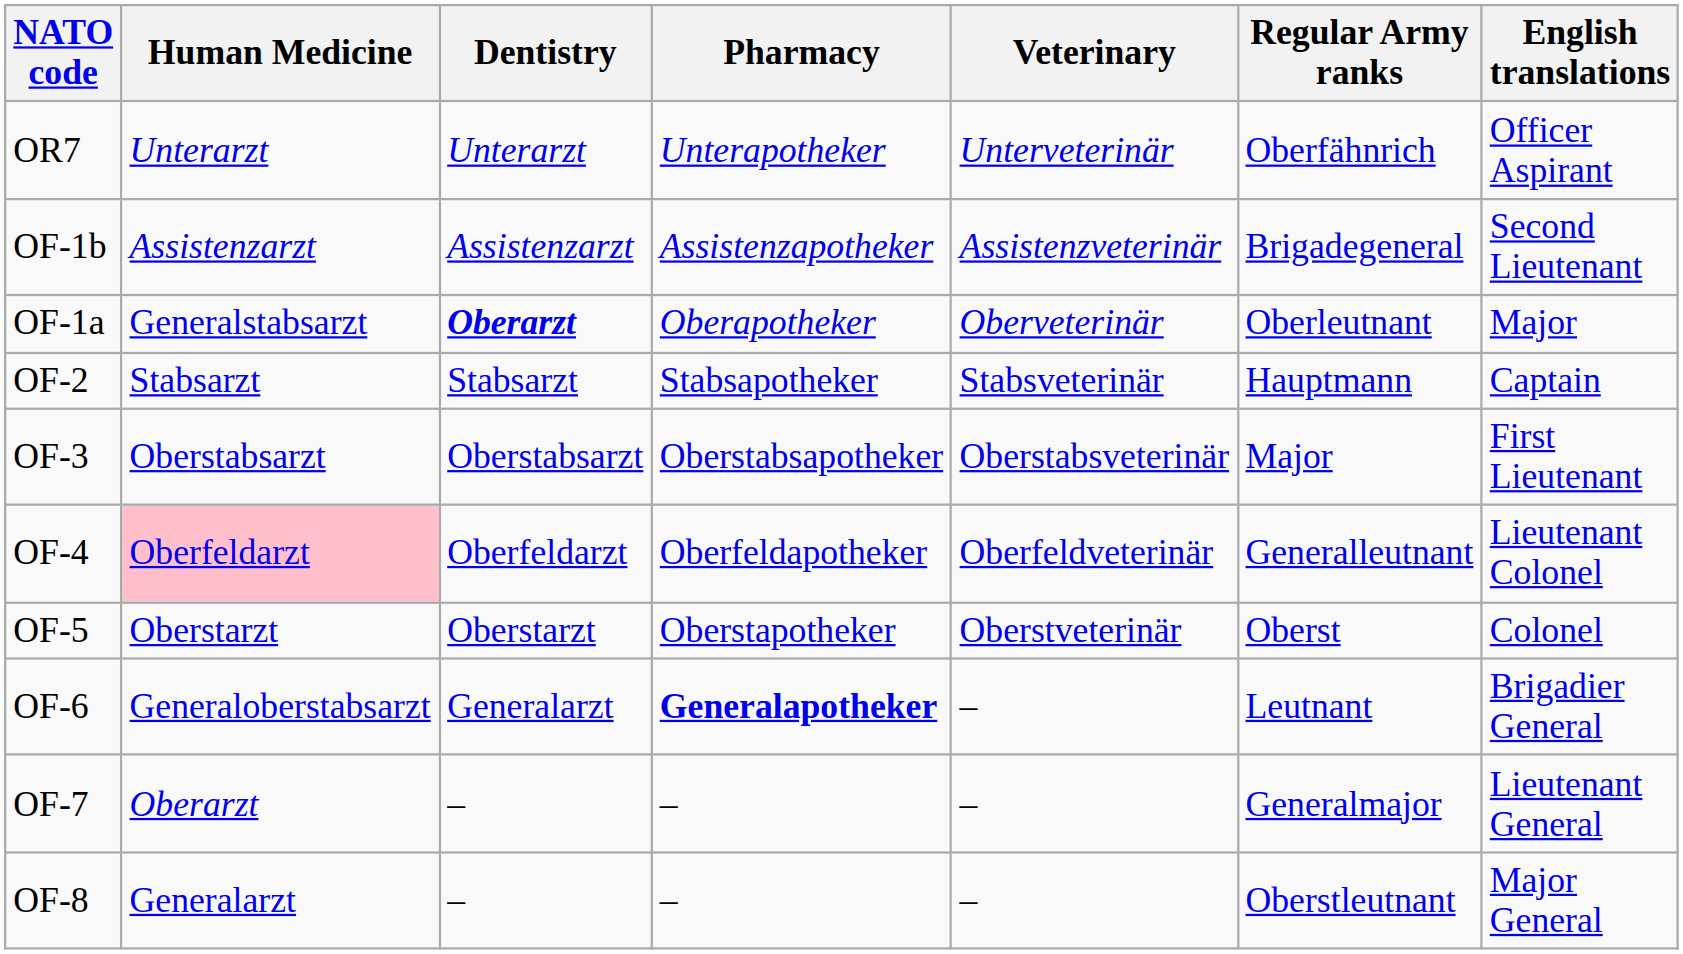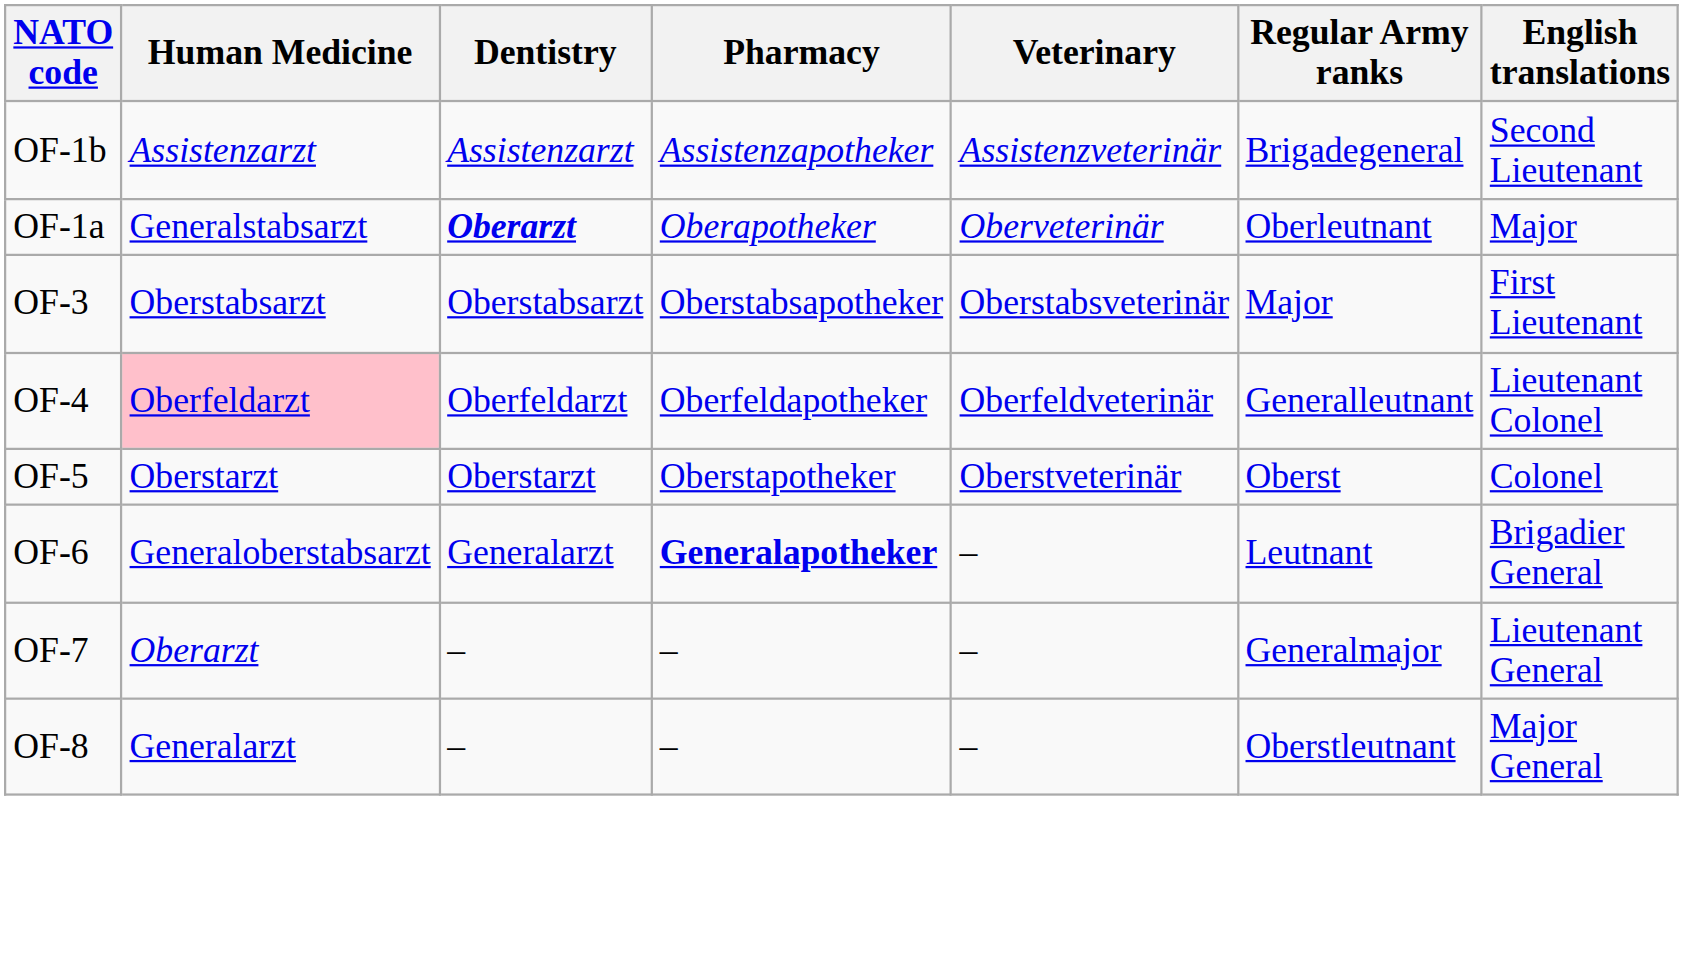 <table class="wikitable">
 <tr>
 <th><a href='#'>NATO code</a></th>
 <th>Human Medicine</th>
 <th>Dentistry</th>
 <th>Pharmacy</th>
 <th>Veterinary</th>
 <th>Regular Army ranks</th>
 <th>English translations</th>
-</tr>
-<tr>
-<td>OR7</td>
-<td><em><a href='#'>Unterarzt</a></em></td>
-<td><em><a href='#'>Unterarzt</a></em></td>
-<td><em><a href='#'>Unterapotheker</a></em></td>
-<td><em><a href='#'>Unterveterinär</a></em></td>
-<td><a href='#'>Oberfähnrich</a></td>
-<td><a href='#'>Officer Aspirant</a></td>
 </tr>
 <tr>
 <td>OF-1b</td>
 <td><em><a href='#'>Assistenzarzt</a></em></td>
 <td><em><a href='#'>Assistenzarzt</a></em></td>
 <td><em><a href='#'>Assistenzapotheker</a></em></td>
 <td><em><a href='#'>Assistenzveterinär</a></em></td>
 <td><a href='#'>Brigadegeneral</a></td>
 <td><a href='#'>Second Lieutenant</a></td>
 </tr>
 <tr>
 <td>OF-1a</td>
 <td><a href='#'>Generalstabsarzt</a></td>
 <td><strong><em><a href='#'>Oberarzt</a></em></strong></td>
 <td><em><a href='#'>Oberapotheker</a></em></td>
 <td><em><a href='#'>Oberveterinär</a></em></td>
 <td><a href='#'>Oberleutnant</a></td>
 <td><a href='#'>Major</a></td>
-</tr>
-<tr>
-<td>OF-2</td>
-<td><a href='#'>Stabsarzt</a></td>
-<td><a href='#'>Stabsarzt</a></td>
-<td><a href='#'>Stabsapotheker</a></td>
-<td><a href='#'>Stabsveterinär</a></td>
-<td><a href='#'>Hauptmann</a></td>
-<td><a href='#'>Captain</a></td>
 </tr>
 <tr>
 <td>OF-3</td>
 <td><a href='#'>Oberstabsarzt</a></td>
 <td><a href='#'>Oberstabsarzt</a></td>
 <td><a href='#'>Oberstabsapotheker</a></td>
 <td><a href='#'>Oberstabsveterinär</a></td>
 <td><a href='#'>Major</a></td>
 <td><a href='#'>First Lieutenant</a></td>
 </tr>
 <tr>
 <td>OF-4</td>
 <td style="background: pink;"><a href='#'>Oberfeldarzt</a></td>
 <td><a href='#'>Oberfeldarzt</a></td>
 <td><a href='#'>Oberfeldapotheker</a></td>
 <td><a href='#'>Oberfeldveterinär</a></td>
 <td><a href='#'>Generalleutnant</a></td>
 <td><a href='#'>Lieutenant Colonel</a></td>
 </tr>
 <tr>
 <td>OF-5</td>
 <td><a href='#'>Oberstarzt</a></td>
 <td><a href='#'>Oberstarzt</a></td>
 <td><a href='#'>Oberstapotheker</a></td>
 <td><a href='#'>Oberstveterinär</a></td>
 <td><a href='#'>Oberst</a></td>
 <td><a href='#'>Colonel</a></td>
 </tr>
 <tr>
 <td>OF-6</td>
 <td><a href='#'>Generaloberstabsarzt</a></td>
 <td><a href='#'>Generalarzt</a></td>
 <td><strong><a href='#'>Generalapotheker</a></strong></td>
 <td>–</td>
 <td><a href='#'>Leutnant</a></td>
 <td><a href='#'>Brigadier General</a></td>
 </tr>
 <tr>
 <td>OF-7</td>
 <td><em><a href='#'>Oberarzt</a></em></td>
 <td>–</td>
 <td>–</td>
 <td>–</td>
 <td><a href='#'>Generalmajor</a></td>
 <td><a href='#'>Lieutenant General</a></td>
 </tr>
 <tr>
 <td>OF-8</td>
 <td><a href='#'>Generalarzt</a></td>
 <td>–</td>
 <td>–</td>
 <td>–</td>
 <td><a href='#'>Oberstleutnant</a></td>
 <td><a href='#'>Major General</a></td>
 </tr>
 </table>
